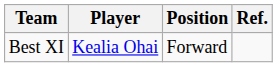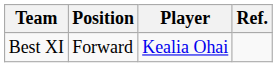 <table class="wikitable">
 <tr>
 <th>Team</th>
+<th>Position</th>
 <th>Player</th>
-<th>Position</th>
 <th>Ref.</th>
 </tr>
 <tr>
 <td>Best XI</td>
+<td>Forward</td>
 <td> <a href='#'>Kealia Ohai</a></td>
-<td>Forward</td>
 <td></td>
 </tr>
 </table>
